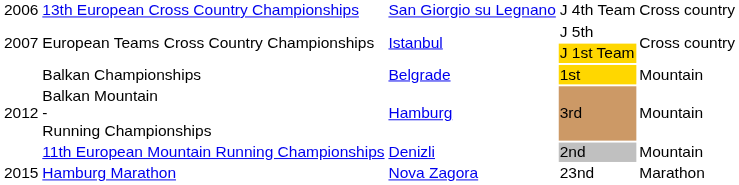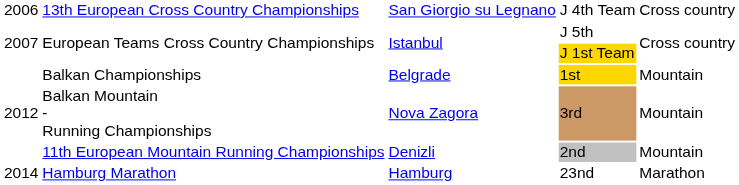 <table>
 <tr>
 <td>2006</td>
 <td><a href='#'>13th European Cross Country Championships</a></td>
 <td> <a href='#'>San Giorgio su Legnano</a></td>
 <td>J 4th Team</td>
 <td>Cross country</td>
 </tr>
 <tr>
 <td rowspan=2>2007</td>
 <td rowspan=2>European Teams Cross Country Championships</td>
 <td rowspan=2> <a href='#'>Istanbul</a></td>
 <td>J 5th</td>
 <td rowspan=2>Cross country</td>
 </tr>
 <tr>
 <td bgcolor=gold>J 1st Team</td>
 </tr>
 <tr>
 <td rowspan=3>2012</td>
 <td>Balkan Championships</td>
 <td> <a href='#'>Belgrade</a></td>
 <td bgcolor=gold>1st</td>
 <td>Mountain</td>
 </tr>
 <tr 2013 İst Avrasya Marathon 9.>
 <td>Balkan Mountain<br>-<br>Running Championships</td>
-<td> <a href='#'>Hamburg</a></td>
+<td> <a href='#'>Nova Zagora</a></td>
 <td bgcolor=cc9966>3rd</td>
 <td>Mountain</td>
 </tr>
 <tr>
 <td><a href='#'>11th European Mountain Running Championships</a></td>
 <td> <a href='#'>Denizli</a></td>
 <td bgcolor=silver>2nd</td>
 <td>Mountain</td>
 </tr>
 <tr>
-<td>2015</td>
+<td>2014</td>
 <td><a href='#'>Hamburg Marathon</a></td>
-<td> <a href='#'>Nova Zagora</a></td>
+<td> <a href='#'>Hamburg</a></td>
 <td>23nd</td>
 <td>Marathon</td>
 </tr>
 </table>
